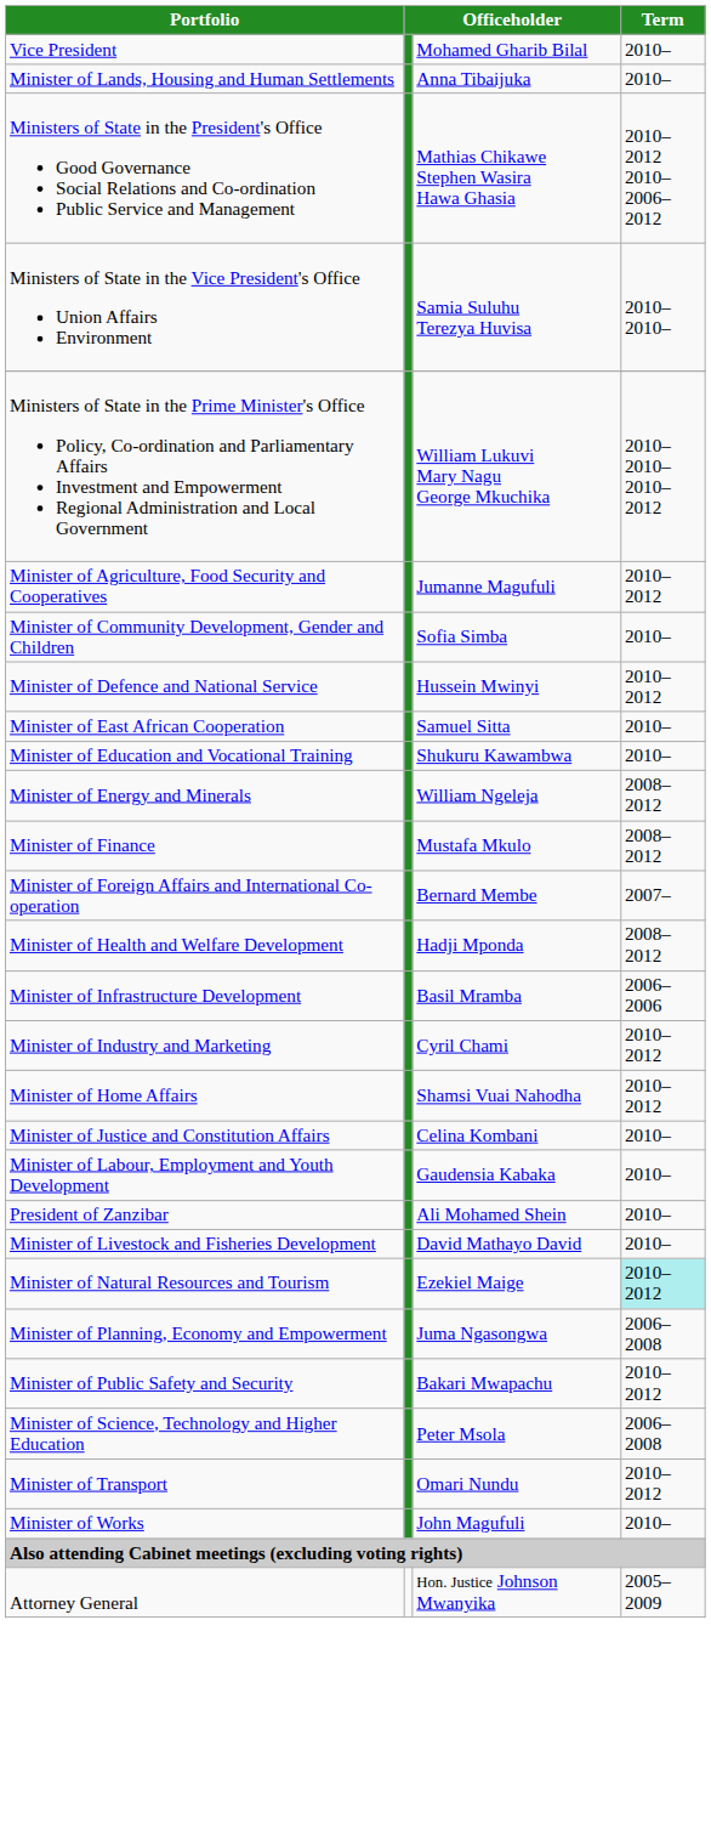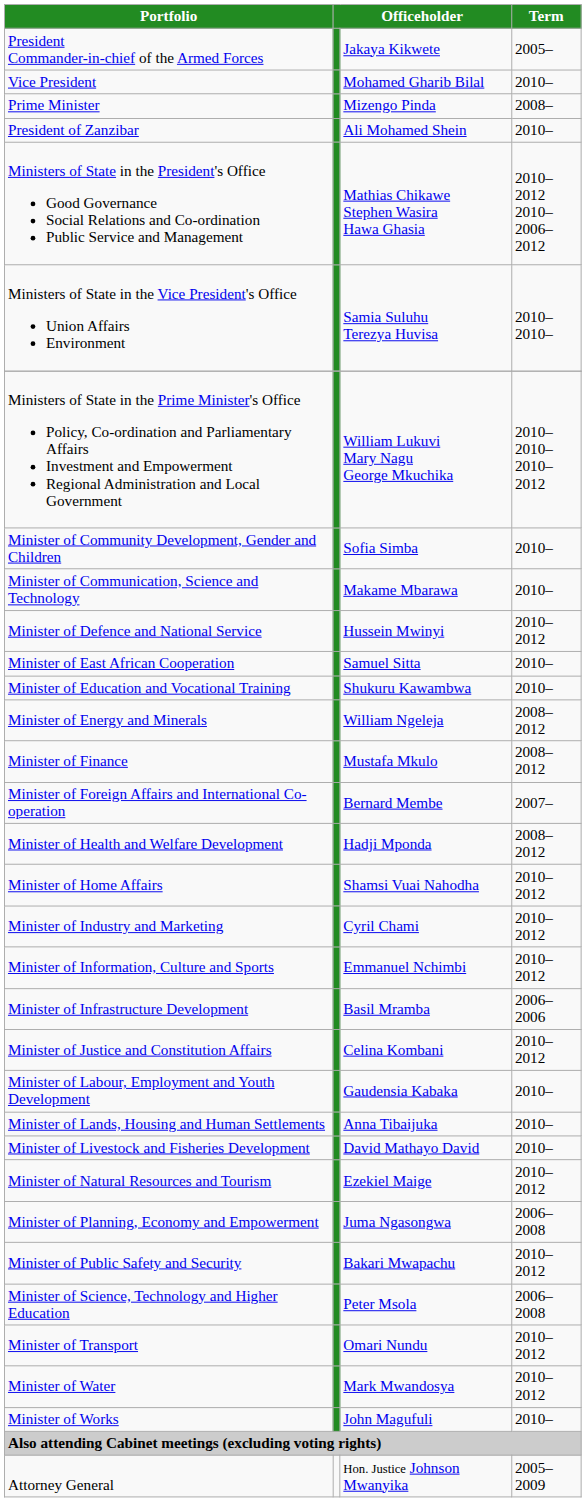 <table class="wikitable" id="28 November 2010">
 <tr>
 <th style="background-color:#228B22;color: white">Portfolio</th>
 <th colspan=2 style="background-color:#228B22;color: white">Officeholder</th>
 <th style="background-color:#228B22;color: white">Term</th>
+</tr>
+<tr>
+<td><a href='#'>President</a><br><a href='#'>Commander-in-chief</a> of the <a href='#'>Armed Forces</a></td>
+<td style="background:#228B22"></td>
+<td> <a href='#'>Jakaya Kikwete</a></td>
+<td>2005–</td>
 </tr>
 <tr>
 <td><a href='#'>Vice President</a></td>
 <td style="background:#228B22"></td>
 <td> <a href='#'>Mohamed Gharib Bilal</a></td>
 <td>2010–</td>
 </tr>
 <tr>
-<td><a href='#'>Minister of Lands, Housing and Human Settlements</a></td>
+<td><a href='#'>Prime Minister</a></td>
 <td style="background:#228B22"></td>
-<td> <a href='#'>Anna Tibaijuka</a> </td>
+<td> <a href='#'>Mizengo Pinda</a> </td>
+<td>2008–</td>
+</tr>
+<tr>
+<td><a href='#'>President of Zanzibar</a></td>
+<td style="background:#228B22"></td>
+<td> <a href='#'>Ali Mohamed Shein</a></td>
 <td>2010–</td>
 </tr>
 <tr>
 <td><br><a href='#'>Ministers of State</a> in the <a href='#'>President</a>'s Office<ul><li>Good Governance</li><li>Social Relations and Co-ordination</li><li>Public Service and Management</li></ul></td>
 <td style="background:#228B22"></td>
 <td><br> <a href='#'>Mathias Chikawe</a>  <br>  <a href='#'>Stephen Wasira</a>  <br>  <a href='#'>Hawa Ghasia</a> </td>
 <td><br> 2010–2012 <br> 2010– <br> 2006–2012</td>
 </tr>
 <tr>
 <td><br>Ministers of State in the <a href='#'>Vice President</a>'s Office<ul><li>Union Affairs</li><li>Environment</li></ul></td>
 <td style="background:#228B22"></td>
 <td><br>  <a href='#'>Samia Suluhu</a>  <br>  <a href='#'>Terezya Huvisa</a> </td>
 <td><br> 2010– <br> 2010–</td>
 </tr>
 <tr>
 </tr>
 <tr>
 <td><br>Ministers of State in the <a href='#'>Prime Minister</a>'s Office<ul><li>Policy, Co-ordination and Parliamentary Affairs</li><li>Investment and Empowerment</li><li>Regional Administration and Local Government</li></ul></td>
 <td style="background:#228B22"></td>
 <td><br>  <a href='#'>William Lukuvi</a>  <br>  <a href='#'>Mary Nagu</a>  <br>  <a href='#'>George Mkuchika</a> </td>
 <td><br> 2010– <br> 2010– <br> 2010–2012</td>
 </tr>
 <tr>
-<td><a href='#'>Minister of Agriculture, Food Security and Cooperatives</a></td>
-<td style="background:#228B22"></td>
-<td> <a href='#'>Jumanne Magufuli</a> </td>
-<td>2010–2012</td>
-</tr>
-<tr>
 <td><a href='#'>Minister of Community Development, Gender and Children</a></td>
 <td style="background:#228B22"></td>
 <td> <a href='#'>Sofia Simba</a> </td>
+<td>2010–</td>
+</tr>
+<tr>
+<td><a href='#'>Minister of Communication, Science and Technology</a></td>
+<td style="background:#228B22"></td>
+<td> <a href='#'>Makame Mbarawa</a> </td>
 <td>2010–</td>
 </tr>
 <tr>
 <td><a href='#'>Minister of Defence and National Service</a></td>
 <td style="background:#228B22"></td>
 <td> <a href='#'>Hussein Mwinyi</a> </td>
 <td>2010–2012</td>
 </tr>
 <tr>
 <td><a href='#'>Minister of East African Cooperation</a></td>
 <td style="background:#228B22"></td>
 <td> <a href='#'>Samuel Sitta</a> </td>
 <td>2010–</td>
 </tr>
 <tr>
 <td><a href='#'>Minister of Education and Vocational Training</a></td>
 <td style="background:#228B22"></td>
 <td> <a href='#'>Shukuru Kawambwa</a> </td>
 <td>2010–</td>
 </tr>
 <tr>
 <td><a href='#'>Minister of Energy and Minerals</a></td>
 <td style="background:#228B22"></td>
 <td> <a href='#'>William Ngeleja</a> </td>
 <td>2008–2012</td>
 </tr>
 <tr>
 <td><a href='#'>Minister of Finance</a></td>
 <td style="background:#228B22"></td>
 <td> <a href='#'>Mustafa Mkulo</a> </td>
 <td>2008–2012</td>
 </tr>
 <tr>
 <td><a href='#'>Minister of Foreign Affairs and International Co-operation</a></td>
 <td style="background:#228B22"></td>
 <td> <a href='#'>Bernard Membe</a> </td>
 <td>2007–</td>
 </tr>
 <tr>
 <td><a href='#'>Minister of Health and Welfare Development</a></td>
 <td style="background:#228B22"></td>
 <td> <a href='#'>Hadji Mponda</a> </td>
 <td>2008–2012</td>
 </tr>
 <tr>
-<td><a href='#'>Minister of Infrastructure Development</a></td>
+<td><a href='#'>Minister of Home Affairs</a></td>
 <td style="background:#228B22"></td>
-<td> <a href='#'>Basil Mramba</a> </td>
-<td>2006–2006</td>
+<td> <a href='#'>Shamsi Vuai Nahodha</a> </td>
+<td>2010–2012</td>
 </tr>
 <tr>
 <td><a href='#'>Minister of Industry and Marketing</a></td>
 <td style="background:#228B22"></td>
 <td> <a href='#'>Cyril Chami</a> </td>
 <td>2010–2012</td>
 </tr>
 <tr>
-<td><a href='#'>Minister of Home Affairs</a></td>
+<td><a href='#'>Minister of Information, Culture and Sports</a></td>
 <td style="background:#228B22"></td>
-<td> <a href='#'>Shamsi Vuai Nahodha</a> </td>
+<td> <a href='#'>Emmanuel Nchimbi</a> </td>
 <td>2010–2012</td>
+</tr>
+<tr>
+<td><a href='#'>Minister of Infrastructure Development</a></td>
+<td style="background:#228B22"></td>
+<td> <a href='#'>Basil Mramba</a> </td>
+<td>2006–2006</td>
 </tr>
 <tr>
 <td><a href='#'>Minister of Justice and Constitution Affairs</a></td>
 <td style="background:#228B22"></td>
 <td> <a href='#'>Celina Kombani</a> </td>
-<td>2010–</td>
+<td>2010–2012</td>
 </tr>
 <tr>
 <td><a href='#'>Minister of Labour, Employment and Youth Development</a></td>
 <td style="background:#228B22"></td>
 <td> <a href='#'>Gaudensia Kabaka</a> </td>
 <td>2010–</td>
 </tr>
 <tr>
-<td><a href='#'>President of Zanzibar</a></td>
+<td><a href='#'>Minister of Lands, Housing and Human Settlements</a></td>
 <td style="background:#228B22"></td>
-<td> <a href='#'>Ali Mohamed Shein</a></td>
+<td> <a href='#'>Anna Tibaijuka</a> </td>
 <td>2010–</td>
 </tr>
 <tr>
 <td><a href='#'>Minister of Livestock and Fisheries Development</a></td>
 <td style="background:#228B22"></td>
 <td> <a href='#'>David Mathayo David</a> </td>
 <td>2010–</td>
 </tr>
 <tr>
 <td><a href='#'>Minister of Natural Resources and Tourism</a></td>
 <td style="background:#228B22"></td>
 <td> <a href='#'>Ezekiel Maige</a> </td>
-<td style="background: paleturquoise;">2010–2012</td>
+<td>2010–2012</td>
 </tr>
 <tr>
 <td><a href='#'>Minister of Planning, Economy and Empowerment</a></td>
 <td style="background:#228B22"></td>
 <td> <a href='#'>Juma Ngasongwa</a> </td>
 <td>2006–2008</td>
 </tr>
 <tr>
 <td><a href='#'>Minister of Public Safety and Security</a></td>
 <td style="background:#228B22"></td>
 <td> <a href='#'>Bakari Mwapachu</a> </td>
 <td>2010–2012</td>
 </tr>
 <tr>
 <td><a href='#'>Minister of Science, Technology and Higher Education</a></td>
 <td style="background:#228B22"></td>
 <td> <a href='#'>Peter Msola</a> </td>
 <td>2006–2008</td>
 </tr>
 <tr>
 <td><a href='#'>Minister of Transport</a></td>
 <td style="background:#228B22"></td>
 <td> <a href='#'>Omari Nundu</a> </td>
 <td>2010–2012</td>
 </tr>
 <tr>
+<td><a href='#'>Minister of Water</a></td>
+<td style="background:#228B22"></td>
+<td> <a href='#'>Mark Mwandosya</a> </td>
+<td>2010–2012</td>
+</tr>
+<tr>
 <td><a href='#'>Minister of Works</a></td>
 <td style="background:#228B22"></td>
 <td> <a href='#'>John Magufuli</a> </td>
 <td>2010–</td>
 </tr>
 <tr>
 <td style="background:#cccccc;" colspan="4"><strong>Also attending Cabinet meetings (excluding voting rights) </strong></td>
 </tr>
 <tr>
 <td><br>Attorney General</td>
 <td></td>
 <td><small>Hon. Justice</small> <a href='#'>Johnson Mwanyika</a></td>
 <td>2005–2009</td>
 </tr>
 </table>
